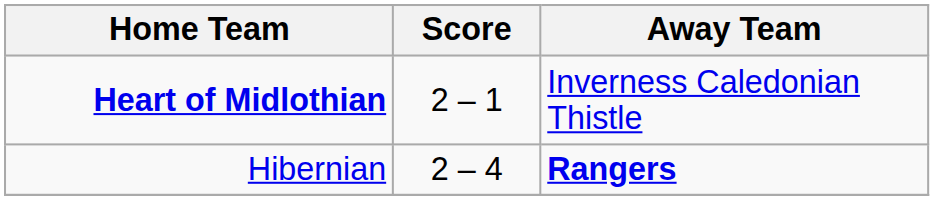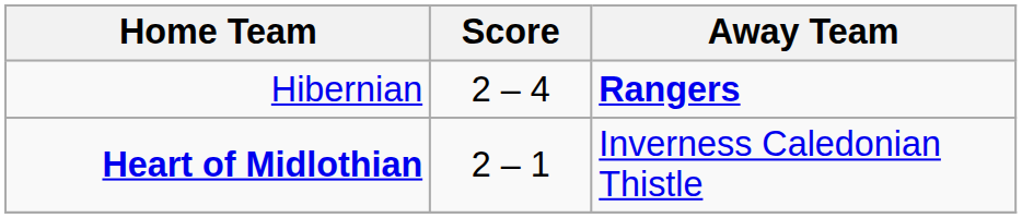 <table class="wikitable" style="border-collapse: collapse;">
 <tr>
 <th align="right" width="185">Home Team</th>
 <th align="center" width="65"> Score </th>
 <th align="left" width="185">Away Team</th>
 </tr>
 <tr>
+<td style="text-align: right;"><a href='#'>Hibernian</a></td>
+<td style="text-align: center;">2 – 4</td>
+<td style="text-align: left;"><strong><a href='#'>Rangers</a></strong></td>
+</tr>
+<tr>
 <td style="text-align: right;"><strong><a href='#'>Heart of Midlothian</a></strong></td>
 <td style="text-align: center;">2 – 1</td>
 <td style="text-align: left;"><a href='#'>Inverness Caledonian Thistle</a></td>
 </tr>
 <tr>
-<td style="text-align: right;"><a href='#'>Hibernian</a></td>
-<td style="text-align: center;">2 – 4</td>
-<td style="text-align: left;"><strong><a href='#'>Rangers</a></strong></td>
-</tr>
-<tr>
 </tr>
 </table>
